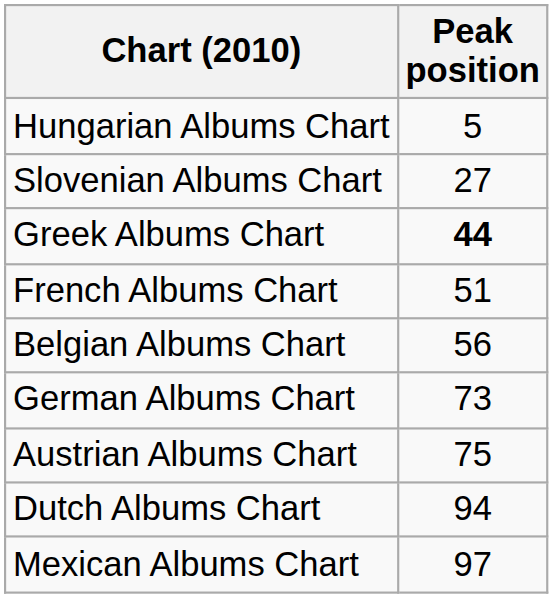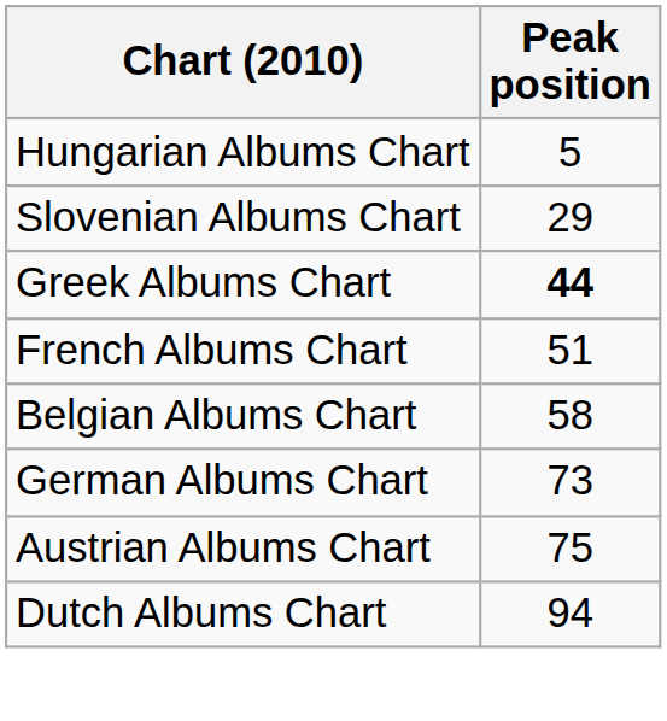 <table class="wikitable sortable">
 <tr>
 <th>Chart (2010)</th>
 <th>Peak<br>position</th>
 </tr>
 <tr>
 <td>Hungarian Albums Chart</td>
 <td style="text-align:center;">5</td>
 </tr>
 <tr>
 <td>Slovenian Albums Chart</td>
-<td style="text-align:center;">27</td>
+<td style="text-align:center;">29</td>
 </tr>
 <tr>
 <td>Greek Albums Chart</td>
 <td style="text-align:center;"><strong>44</strong></td>
 </tr>
 <tr>
 <td>French Albums Chart</td>
 <td style="text-align:center;">51</td>
 </tr>
 <tr>
 <td>Belgian Albums Chart</td>
-<td style="text-align:center;">56</td>
+<td style="text-align:center;">58</td>
 </tr>
 <tr>
 <td>German Albums Chart</td>
 <td style="text-align:center;">73</td>
 </tr>
 <tr>
 <td>Austrian Albums Chart</td>
 <td style="text-align:center;">75</td>
 </tr>
 <tr>
 <td>Dutch Albums Chart</td>
 <td style="text-align:center;">94</td>
 </tr>
-<tr>
-<td>Mexican Albums Chart</td>
-<td style="text-align:center;">97</td>
-</tr>
 </table>
